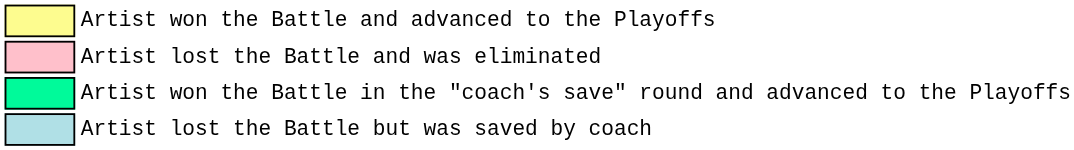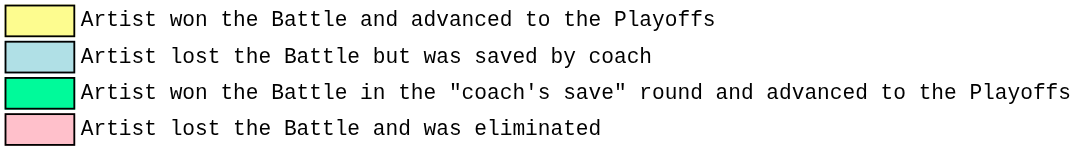 <table class="toccolours" style="font-size: 90%; white-space: nowrap;">
 <tr>
 <td style="background:#fdfc8f; border:1px solid black;">     </td>
 <td>Artist won the Battle and advanced to the Playoffs</td>
 </tr>
 <tr>
-<td style="background:pink; border:1px solid black;">     </td>
-<td>Artist lost the Battle and was eliminated</td>
+<td style="background:#b0e0e6; border:1px solid black;">     </td>
+<td>Artist lost the Battle but was saved by coach</td>
 </tr>
 <tr>
 <td style="background:#00fa9a; border:1px solid black;">     </td>
 <td>Artist won the Battle in the "coach's save" round and advanced to the Playoffs</td>
 </tr>
 <tr>
-<td style="background:#b0e0e6; border:1px solid black;">     </td>
-<td>Artist lost the Battle but was saved by coach</td>
+<td style="background:pink; border:1px solid black;">     </td>
+<td>Artist lost the Battle and was eliminated</td>
 </tr>
 </table>
